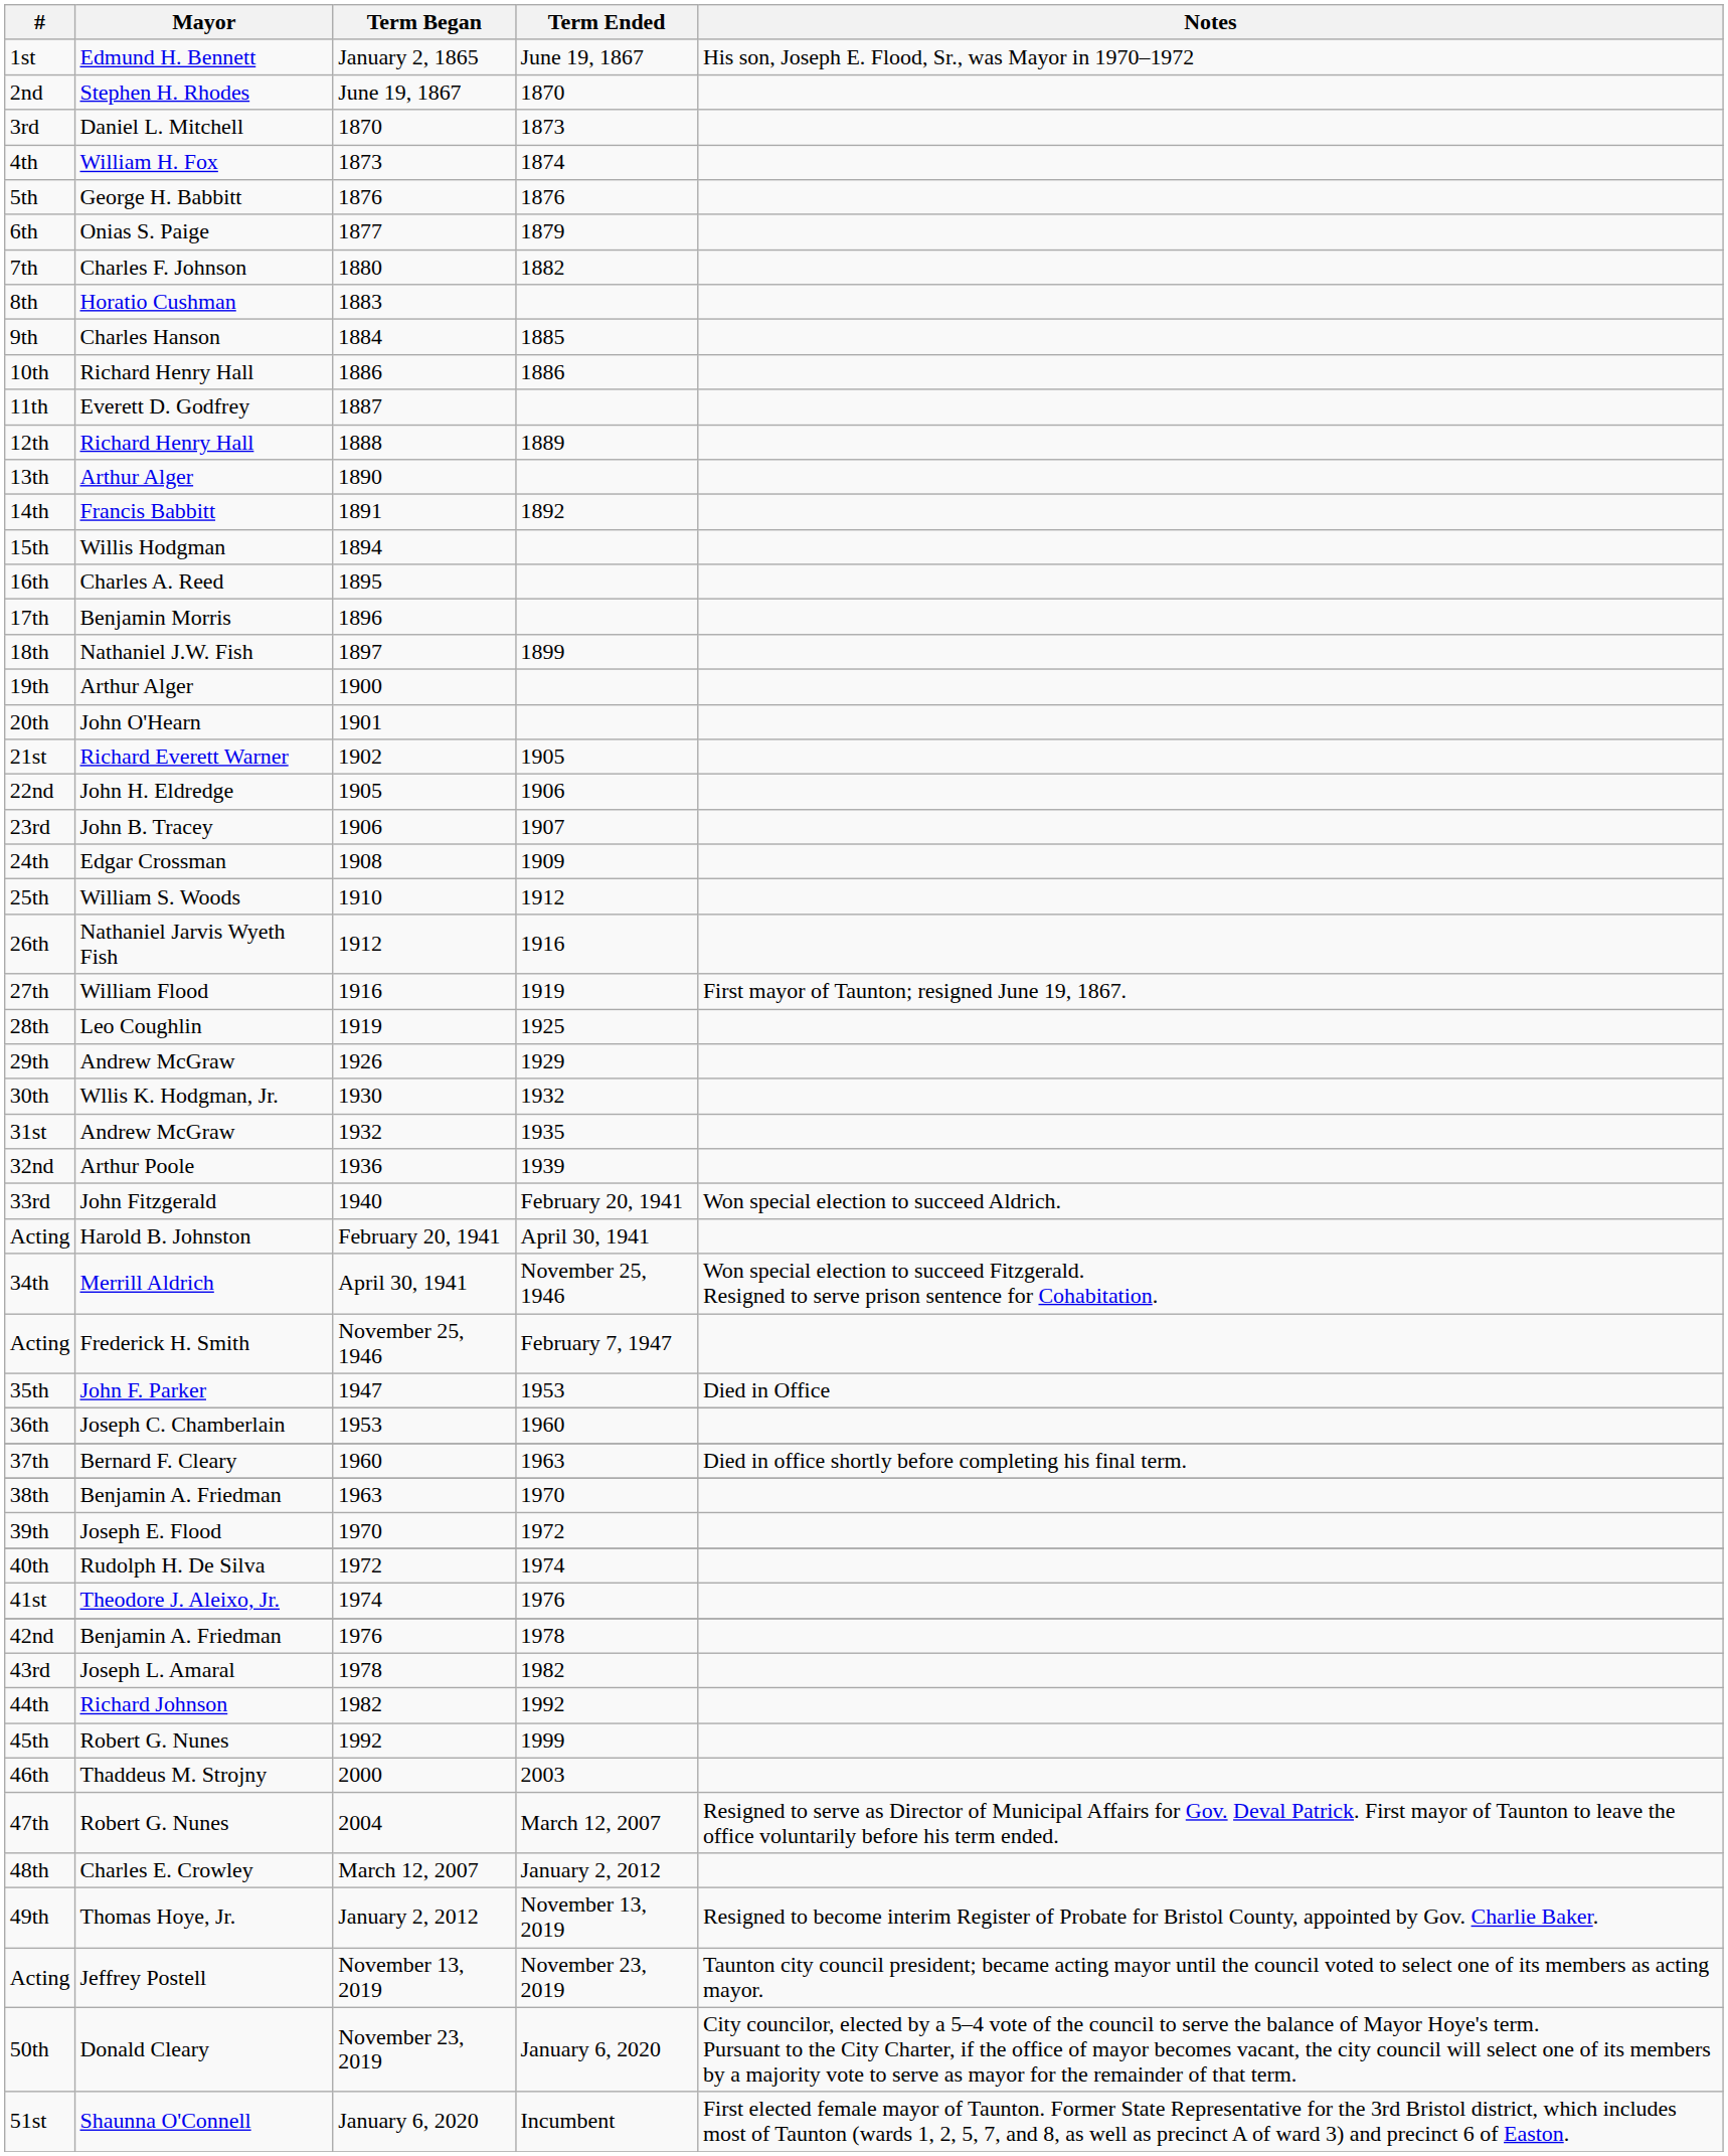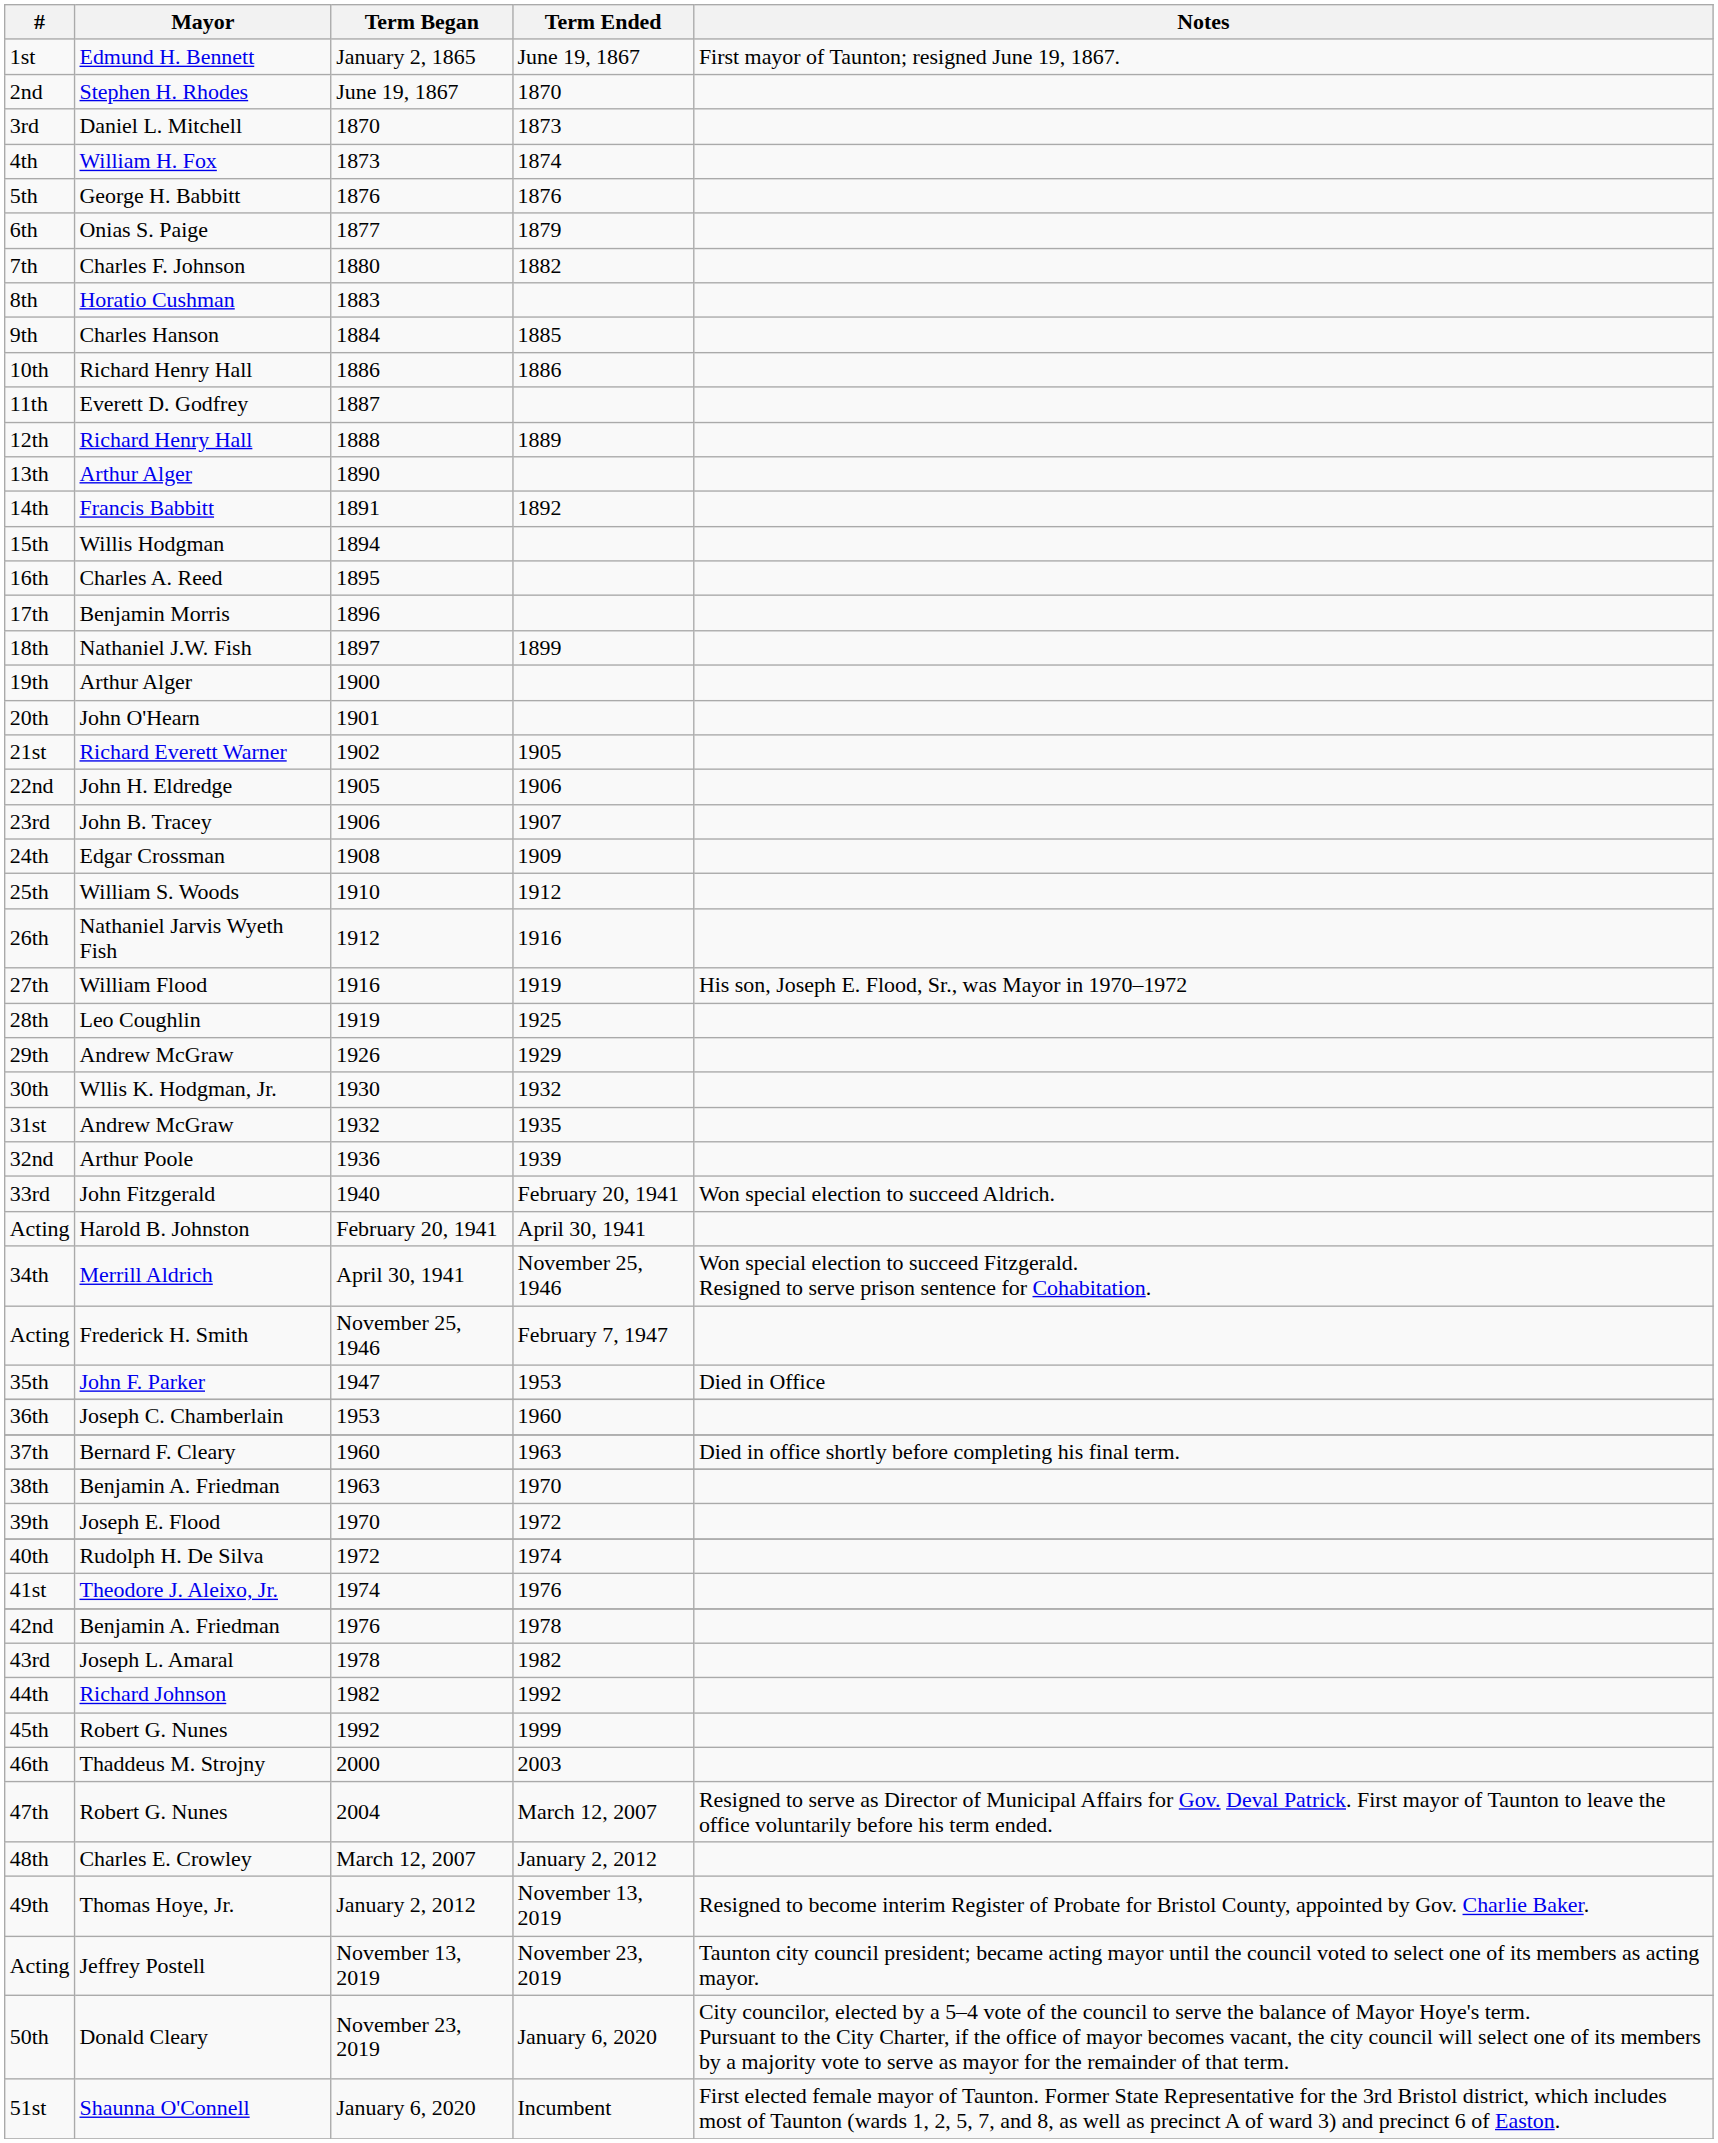 <table class=wikitable>
 <tr>
 <th>#</th>
 <th width=180>Mayor</th>
 <th width=125>Term Began</th>
 <th width=125>Term Ended</th>
 <th>Notes</th>
 </tr>
 <tr>
 <td>1st</td>
 <td><a href='#'>Edmund H. Bennett</a></td>
 <td>January 2, 1865</td>
 <td>June 19, 1867</td>
-<td>His son, Joseph E. Flood, Sr., was Mayor in 1970–1972</td>
+<td>First mayor of Taunton; resigned June 19, 1867.</td>
 </tr>
 <tr>
 <td>2nd</td>
 <td><a href='#'>Stephen H. Rhodes</a></td>
 <td>June 19, 1867</td>
 <td>1870</td>
 <td></td>
 </tr>
 <tr>
 <td>3rd</td>
 <td>Daniel L. Mitchell</td>
 <td>1870</td>
 <td>1873</td>
 <td></td>
 </tr>
 <tr>
 <td>4th</td>
 <td><a href='#'>William H. Fox</a></td>
 <td>1873</td>
 <td>1874</td>
 <td></td>
 </tr>
 <tr>
 <td>5th</td>
 <td>George H. Babbitt</td>
 <td>1876</td>
 <td>1876</td>
 <td></td>
 </tr>
 <tr>
 <td>6th</td>
 <td>Onias S. Paige</td>
 <td>1877</td>
 <td>1879</td>
 <td></td>
 </tr>
 <tr>
 <td>7th</td>
 <td>Charles F. Johnson</td>
 <td>1880</td>
 <td>1882</td>
 <td></td>
 </tr>
 <tr>
 <td>8th</td>
 <td><a href='#'>Horatio Cushman</a></td>
 <td>1883</td>
 <td></td>
 <td></td>
 </tr>
 <tr>
 <td>9th</td>
 <td>Charles Hanson</td>
 <td>1884</td>
 <td>1885</td>
 <td></td>
 </tr>
 <tr>
 <td>10th</td>
 <td>Richard Henry Hall</td>
 <td>1886</td>
 <td>1886</td>
 <td></td>
 </tr>
 <tr>
 <td>11th</td>
 <td>Everett D. Godfrey</td>
 <td>1887</td>
 <td></td>
 <td></td>
 </tr>
 <tr>
 <td>12th</td>
 <td><a href='#'>Richard Henry Hall</a></td>
 <td>1888</td>
 <td>1889</td>
 <td></td>
 </tr>
 <tr>
 <td>13th</td>
 <td><a href='#'>Arthur Alger</a></td>
 <td>1890</td>
 <td></td>
 <td></td>
 </tr>
 <tr>
 <td>14th</td>
 <td><a href='#'>Francis Babbitt</a></td>
 <td>1891</td>
 <td>1892</td>
 <td></td>
 </tr>
 <tr>
 <td>15th</td>
 <td>Willis Hodgman</td>
 <td>1894</td>
 <td></td>
 <td></td>
 </tr>
 <tr>
 <td>16th</td>
 <td>Charles A. Reed</td>
 <td>1895</td>
 <td></td>
 <td></td>
 </tr>
 <tr>
 <td>17th</td>
 <td>Benjamin Morris</td>
 <td>1896</td>
 <td></td>
 <td></td>
 </tr>
 <tr>
 <td>18th</td>
 <td>Nathaniel J.W. Fish</td>
 <td>1897</td>
 <td>1899</td>
 <td></td>
 </tr>
 <tr>
 <td>19th</td>
 <td>Arthur Alger</td>
 <td>1900</td>
 <td></td>
 <td></td>
 </tr>
 <tr>
 <td>20th</td>
 <td>John O'Hearn</td>
 <td>1901</td>
 <td></td>
 <td></td>
 </tr>
 <tr>
 <td>21st</td>
 <td><a href='#'>Richard Everett Warner</a></td>
 <td>1902</td>
 <td>1905</td>
 <td></td>
 </tr>
 <tr>
 <td>22nd</td>
 <td>John H. Eldredge</td>
 <td>1905</td>
 <td>1906</td>
 <td></td>
 </tr>
 <tr>
 <td>23rd</td>
 <td>John B. Tracey</td>
 <td>1906</td>
 <td>1907</td>
 <td></td>
 </tr>
 <tr>
 <td>24th</td>
 <td>Edgar Crossman</td>
 <td>1908</td>
 <td>1909</td>
 <td></td>
 </tr>
 <tr>
 <td>25th</td>
 <td>William S. Woods</td>
 <td>1910</td>
 <td>1912</td>
 <td></td>
 </tr>
 <tr>
 <td>26th</td>
 <td>Nathaniel Jarvis Wyeth Fish</td>
 <td>1912</td>
 <td>1916</td>
 <td></td>
 </tr>
 <tr>
 <td>27th</td>
 <td>William Flood</td>
 <td>1916</td>
 <td>1919</td>
-<td>First mayor of Taunton; resigned June 19, 1867.</td>
+<td>His son, Joseph E. Flood, Sr., was Mayor in 1970–1972</td>
 </tr>
 <tr>
 <td>28th</td>
 <td>Leo Coughlin</td>
 <td>1919</td>
 <td>1925</td>
 <td></td>
 </tr>
 <tr>
 <td>29th</td>
 <td>Andrew McGraw</td>
 <td>1926</td>
 <td>1929</td>
 <td></td>
 </tr>
 <tr>
 <td>30th</td>
 <td>Wllis K. Hodgman, Jr.</td>
 <td>1930</td>
 <td>1932</td>
 <td></td>
 </tr>
 <tr>
 <td>31st</td>
 <td>Andrew McGraw</td>
 <td>1932</td>
 <td>1935</td>
 <td></td>
 </tr>
 <tr>
 <td>32nd</td>
 <td>Arthur Poole</td>
 <td>1936</td>
 <td>1939</td>
 <td></td>
 </tr>
 <tr>
 <td>33rd</td>
 <td>John Fitzgerald</td>
 <td>1940</td>
 <td>February 20, 1941</td>
 <td>Won special election to succeed Aldrich.</td>
 </tr>
 <tr>
 <td>Acting</td>
 <td>Harold B. Johnston</td>
 <td>February 20, 1941</td>
 <td>April 30, 1941</td>
 <td></td>
 </tr>
 <tr>
 <td>34th</td>
 <td><a href='#'>Merrill Aldrich</a></td>
 <td>April 30, 1941</td>
 <td>November 25, 1946</td>
 <td>Won special election to succeed Fitzgerald.<br>Resigned to serve prison sentence for <a href='#'>Cohabitation</a>.</td>
 </tr>
 <tr>
 <td>Acting</td>
 <td>Frederick H. Smith</td>
 <td>November 25, 1946</td>
 <td>February 7, 1947</td>
 <td></td>
 </tr>
 <tr>
 <td>35th</td>
 <td><a href='#'>John F. Parker</a></td>
 <td>1947</td>
 <td>1953</td>
 <td>Died in Office</td>
 </tr>
 <tr>
 </tr>
 <tr>
 <td>36th</td>
 <td>Joseph C. Chamberlain</td>
 <td>1953</td>
 <td>1960</td>
 <td></td>
 </tr>
 <tr>
 </tr>
 <tr>
 <td>37th</td>
 <td>Bernard F. Cleary</td>
 <td>1960</td>
 <td>1963</td>
 <td>Died in office shortly before completing his final term.</td>
 </tr>
 <tr>
 </tr>
 <tr>
 <td>38th</td>
 <td>Benjamin A. Friedman</td>
 <td>1963</td>
 <td>1970</td>
 <td></td>
 </tr>
 <tr>
 <td>39th</td>
 <td>Joseph E. Flood</td>
 <td>1970</td>
 <td>1972</td>
 <td></td>
 </tr>
 <tr>
 </tr>
 <tr>
 <td>40th</td>
 <td>Rudolph H. De Silva</td>
 <td>1972</td>
 <td>1974</td>
 <td></td>
 </tr>
 <tr>
 <td>41st</td>
 <td><a href='#'>Theodore J. Aleixo, Jr.</a></td>
 <td>1974</td>
 <td>1976</td>
 <td></td>
 </tr>
 <tr>
 </tr>
 <tr>
 <td>42nd</td>
 <td>Benjamin A. Friedman</td>
 <td>1976</td>
 <td>1978</td>
 <td></td>
 </tr>
 <tr>
 <td>43rd</td>
 <td>Joseph L. Amaral</td>
 <td>1978</td>
 <td>1982</td>
 <td></td>
 </tr>
 <tr>
 <td>44th</td>
 <td><a href='#'>Richard Johnson</a></td>
 <td>1982</td>
 <td>1992</td>
 <td></td>
 </tr>
 <tr>
 <td>45th</td>
 <td>Robert G. Nunes</td>
 <td>1992</td>
 <td>1999</td>
 <td></td>
 </tr>
 <tr>
 <td>46th</td>
 <td>Thaddeus M. Strojny</td>
 <td>2000</td>
 <td>2003</td>
 <td></td>
 </tr>
 <tr>
 <td>47th</td>
 <td>Robert G. Nunes</td>
 <td>2004</td>
 <td>March 12, 2007</td>
 <td>Resigned to serve as Director of Municipal Affairs for <a href='#'>Gov.</a> <a href='#'>Deval Patrick</a>.  First mayor of Taunton to leave the office voluntarily before his term ended.</td>
 </tr>
 <tr>
 <td>48th</td>
 <td>Charles E. Crowley</td>
 <td>March 12, 2007</td>
 <td>January 2, 2012</td>
 <td></td>
 </tr>
 <tr>
 <td>49th</td>
 <td>Thomas Hoye, Jr.</td>
 <td>January 2, 2012</td>
 <td>November 13, 2019</td>
 <td>Resigned to become interim Register of Probate for Bristol County, appointed by Gov. <a href='#'>Charlie Baker</a>.</td>
 </tr>
 <tr>
 <td>Acting</td>
 <td>Jeffrey Postell</td>
 <td>November 13, 2019</td>
 <td>November 23, 2019</td>
 <td>Taunton city council president; became acting mayor until the council voted to select one of its members as acting mayor.</td>
 </tr>
 <tr>
 <td>50th</td>
 <td>Donald Cleary</td>
 <td>November 23, 2019</td>
 <td>January 6, 2020</td>
 <td>City councilor, elected by a 5–4 vote of the council to serve the balance of Mayor Hoye's term.<br>Pursuant to the City Charter, if the office of mayor becomes vacant, the city council will select one of its members by a majority vote to serve as mayor for the remainder of that term.</td>
 </tr>
 <tr>
 <td>51st</td>
 <td><a href='#'>Shaunna O'Connell</a></td>
 <td>January 6, 2020</td>
 <td>Incumbent</td>
 <td>First elected female mayor of Taunton. Former State Representative for the 3rd Bristol district, which includes most of Taunton (wards 1, 2, 5, 7, and 8, as well as precinct A of ward 3) and precinct 6 of <a href='#'>Easton</a>.</td>
 </tr>
 <tr>
 </tr>
 </table>
